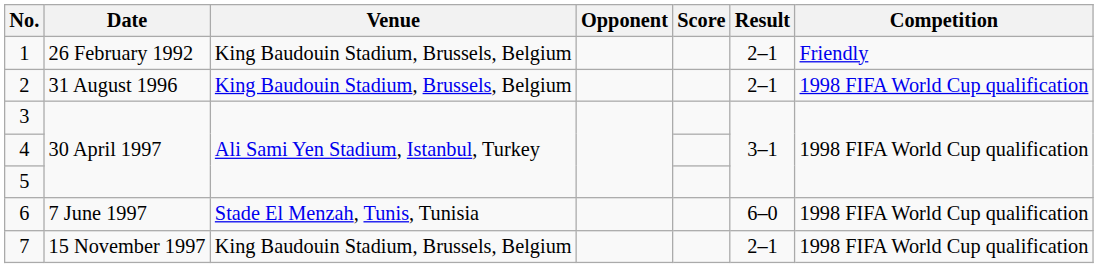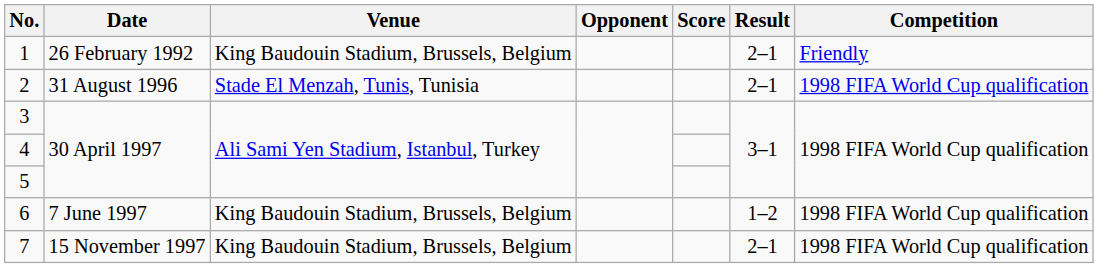 <table class="wikitable sortable">
 <tr>
 <th scope="col">No.</th>
 <th scope="col">Date</th>
 <th scope="col">Venue</th>
 <th scope="col">Opponent</th>
 <th scope="col">Score</th>
 <th scope="col">Result</th>
 <th scope="col">Competition</th>
 </tr>
 <tr>
 <td style="text-align:center">1</td>
 <td>26 February 1992</td>
 <td>King Baudouin Stadium, Brussels, Belgium</td>
 <td></td>
 <td></td>
 <td style="text-align:center">2–1</td>
 <td><a href='#'>Friendly</a></td>
 </tr>
 <tr>
 <td style="text-align:center">2</td>
 <td>31 August 1996</td>
-<td><a href='#'>King Baudouin Stadium</a>, <a href='#'>Brussels</a>, Belgium</td>
+<td><a href='#'>Stade El Menzah</a>, <a href='#'>Tunis</a>, Tunisia</td>
 <td></td>
 <td></td>
 <td style="text-align:center">2–1</td>
 <td><a href='#'>1998 FIFA World Cup qualification</a></td>
 </tr>
 <tr>
 <td style="text-align:center">3</td>
 <td rowspan="3">30 April 1997</td>
 <td rowspan="3"><a href='#'>Ali Sami Yen Stadium</a>, <a href='#'>Istanbul</a>, Turkey</td>
 <td rowspan="3"></td>
 <td></td>
 <td rowspan="3" style="text-align:center">3–1</td>
 <td rowspan="3">1998 FIFA World Cup qualification</td>
 </tr>
 <tr>
 <td style="text-align:center">4</td>
 <td></td>
 </tr>
 <tr>
 <td style="text-align:center">5</td>
 <td></td>
 </tr>
 <tr>
 <td style="text-align:center">6</td>
 <td>7 June 1997</td>
-<td><a href='#'>Stade El Menzah</a>, <a href='#'>Tunis</a>, Tunisia</td>
+<td>King Baudouin Stadium, Brussels, Belgium</td>
 <td></td>
 <td></td>
-<td style="text-align:center">6–0</td>
+<td style="text-align:center">1–2</td>
 <td>1998 FIFA World Cup qualification</td>
 </tr>
 <tr>
 <td style="text-align:center">7</td>
 <td>15 November 1997</td>
 <td>King Baudouin Stadium, Brussels, Belgium</td>
 <td></td>
 <td></td>
 <td style="text-align:center">2–1</td>
 <td>1998 FIFA World Cup qualification</td>
 </tr>
 </table>
